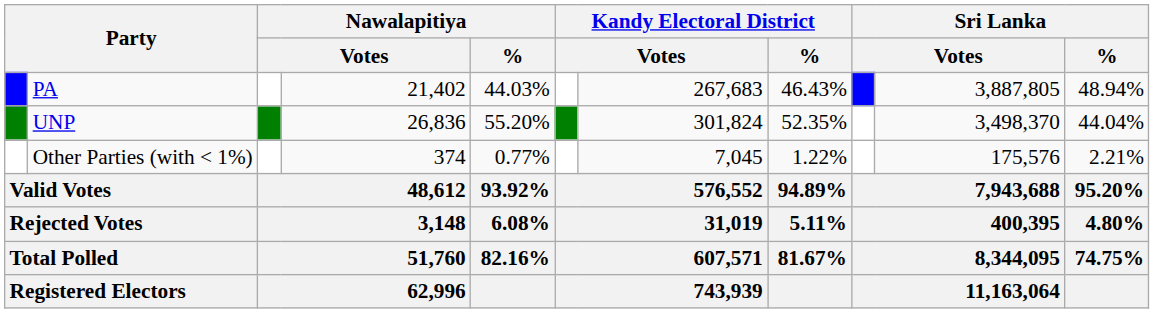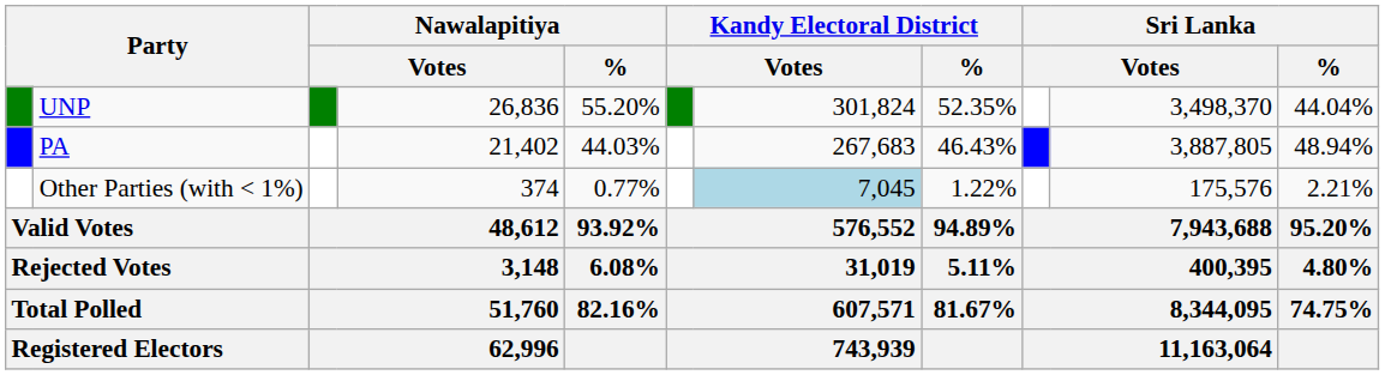 <table class="wikitable">
 <tr>
 <th colspan="2" width="144px"rowspan="2">Party</th>
 <th colspan="3" width="216px">Nawalapitiya</th>
 <th colspan="3" width="216px"><a href='#'>Kandy Electoral District</a></th>
 <th colspan="3" width="216px">Sri Lanka</th>
 </tr>
 <tr>
 <th colspan="2" width="144px">Votes</th>
 <th>%</th>
 <th colspan="2" width="144px">Votes</th>
 <th>%</th>
 <th colspan="2" width="144px">Votes</th>
 <th>%</th>
 </tr>
 <tr>
+<td style="background-color:green;" width="10px"></td>
+<td style="text-align:left;"><a href='#'>UNP</a></td>
+<td style="background-color:green;" width="10px"></td>
+<td style="text-align:right;">26,836</td>
+<td style="text-align:right;">55.20%</td>
+<td style="background-color:green;" width="10px"></td>
+<td style="text-align:right;">301,824</td>
+<td style="text-align:right;">52.35%</td>
+<td style="background-color:white;" width="10px"></td>
+<td style="text-align:right;">3,498,370</td>
+<td style="text-align:right;">44.04%</td>
+</tr>
+<tr>
 <td style="background-color:blue;" width="10px"></td>
 <td style="text-align:left;"><a href='#'>PA</a></td>
 <td style="background-color:white;" width="10px"></td>
 <td style="text-align:right;">21,402</td>
 <td style="text-align:right;">44.03%</td>
 <td style="background-color:white;" width="10px"></td>
 <td style="text-align:right;">267,683</td>
 <td style="text-align:right;">46.43%</td>
 <td style="background-color:blue;" width="10px"></td>
 <td style="text-align:right;">3,887,805</td>
 <td style="text-align:right;">48.94%</td>
 </tr>
 <tr>
-<td style="background-color:green;" width="10px"></td>
-<td style="text-align:left;"><a href='#'>UNP</a></td>
-<td style="background-color:green;" width="10px"></td>
-<td style="text-align:right;">26,836</td>
-<td style="text-align:right;">55.20%</td>
-<td style="background-color:green;" width="10px"></td>
-<td style="text-align:right;">301,824</td>
-<td style="text-align:right;">52.35%</td>
-<td style="background-color:white;" width="10px"></td>
-<td style="text-align:right;">3,498,370</td>
-<td style="text-align:right;">44.04%</td>
-</tr>
-<tr>
 <td style="background-color:white;" width="10px"></td>
 <td style="text-align:left;">Other Parties (with < 1%)</td>
 <td style="background-color:white;" width="10px"></td>
 <td style="text-align:right;">374</td>
 <td style="text-align:right;">0.77%</td>
 <td style="background-color:white;" width="10px"></td>
-<td style="text-align:right;">7,045</td>
+<td style="background: lightblue; text-align:right;">7,045</td>
 <td style="text-align:right;">1.22%</td>
 <td style="background-color:white;" width="10px"></td>
 <td style="text-align:right;">175,576</td>
 <td style="text-align:right;">2.21%</td>
 </tr>
 <tr>
 <th colspan="2" width="144px"style="text-align:left;">Valid Votes</th>
 <th style="text-align:right;"colspan="2" width="144px">48,612</th>
 <th style="text-align:right;">93.92%</th>
 <th style="text-align:right;"colspan="2" width="144px">576,552</th>
 <th style="text-align:right;">94.89%</th>
 <th style="text-align:right;"colspan="2" width="144px">7,943,688</th>
 <th style="text-align:right;">95.20%</th>
 </tr>
 <tr>
 <th colspan="2" width="144px"style="text-align:left;">Rejected Votes</th>
 <th style="text-align:right;"colspan="2" width="144px">3,148</th>
 <th style="text-align:right;">6.08%</th>
 <th style="text-align:right;"colspan="2" width="144px">31,019</th>
 <th style="text-align:right;">5.11%</th>
 <th style="text-align:right;"colspan="2" width="144px">400,395</th>
 <th style="text-align:right;">4.80%</th>
 </tr>
 <tr>
 <th colspan="2" width="144px"style="text-align:left;">Total Polled</th>
 <th style="text-align:right;"colspan="2" width="144px">51,760</th>
 <th style="text-align:right;">82.16%</th>
 <th style="text-align:right;"colspan="2" width="144px">607,571</th>
 <th style="text-align:right;">81.67%</th>
 <th style="text-align:right;"colspan="2" width="144px">8,344,095</th>
 <th style="text-align:right;">74.75%</th>
 </tr>
 <tr>
 <th colspan="2" width="144px"style="text-align:left;">Registered Electors</th>
 <th style="text-align:right;"colspan="2" width="144px">62,996</th>
 <th></th>
 <th style="text-align:right;"colspan="2" width="144px">743,939</th>
 <th></th>
 <th style="text-align:right;"colspan="2" width="144px">11,163,064</th>
 <th></th>
 </tr>
 </table>
